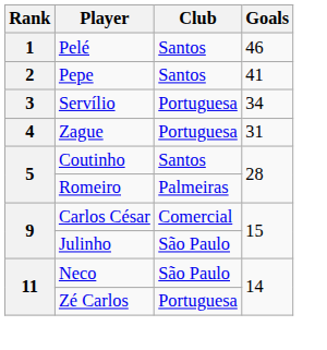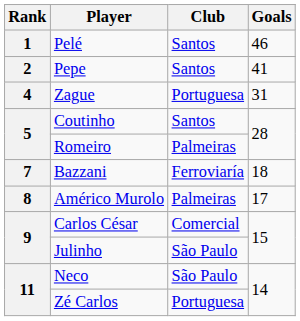 <table class="wikitable">
 <tr>
 <th>Rank</th>
 <th>Player</th>
 <th>Club</th>
 <th>Goals</th>
 </tr>
 <tr>
 <th>1</th>
 <td><a href='#'>Pelé</a></td>
 <td><a href='#'>Santos</a></td>
 <td>46</td>
 </tr>
 <tr>
 <th>2</th>
 <td><a href='#'>Pepe</a></td>
 <td><a href='#'>Santos</a></td>
 <td>41</td>
 </tr>
 <tr>
-<th>3</th>
-<td><a href='#'>Servílio</a></td>
-<td><a href='#'>Portuguesa</a></td>
-<td>34</td>
-</tr>
-<tr>
 <th>4</th>
 <td><a href='#'>Zague</a></td>
 <td><a href='#'>Portuguesa</a></td>
 <td>31</td>
 </tr>
 <tr>
 <th rowspan="2">5</th>
 <td><a href='#'>Coutinho</a></td>
 <td><a href='#'>Santos</a></td>
 <td rowspan="2">28</td>
 </tr>
 <tr>
 <td><a href='#'>Romeiro</a></td>
 <td><a href='#'>Palmeiras</a></td>
+</tr>
+<tr>
+<th>7</th>
+<td><a href='#'>Bazzani</a></td>
+<td><a href='#'>Ferroviaría</a></td>
+<td>18</td>
+</tr>
+<tr>
+<th>8</th>
+<td><a href='#'>Américo Murolo</a></td>
+<td><a href='#'>Palmeiras</a></td>
+<td>17</td>
 </tr>
 <tr>
 <th rowspan="2">9</th>
 <td><a href='#'>Carlos César</a></td>
 <td><a href='#'>Comercial</a></td>
 <td rowspan="2">15</td>
 </tr>
 <tr>
 <td><a href='#'>Julinho</a></td>
 <td><a href='#'>São Paulo</a></td>
 </tr>
 <tr>
 <th rowspan="2">11</th>
 <td><a href='#'>Neco</a></td>
 <td><a href='#'>São Paulo</a></td>
 <td rowspan="2">14</td>
 </tr>
 <tr>
 <td><a href='#'>Zé Carlos</a></td>
 <td><a href='#'>Portuguesa</a></td>
 </tr>
 </table>
